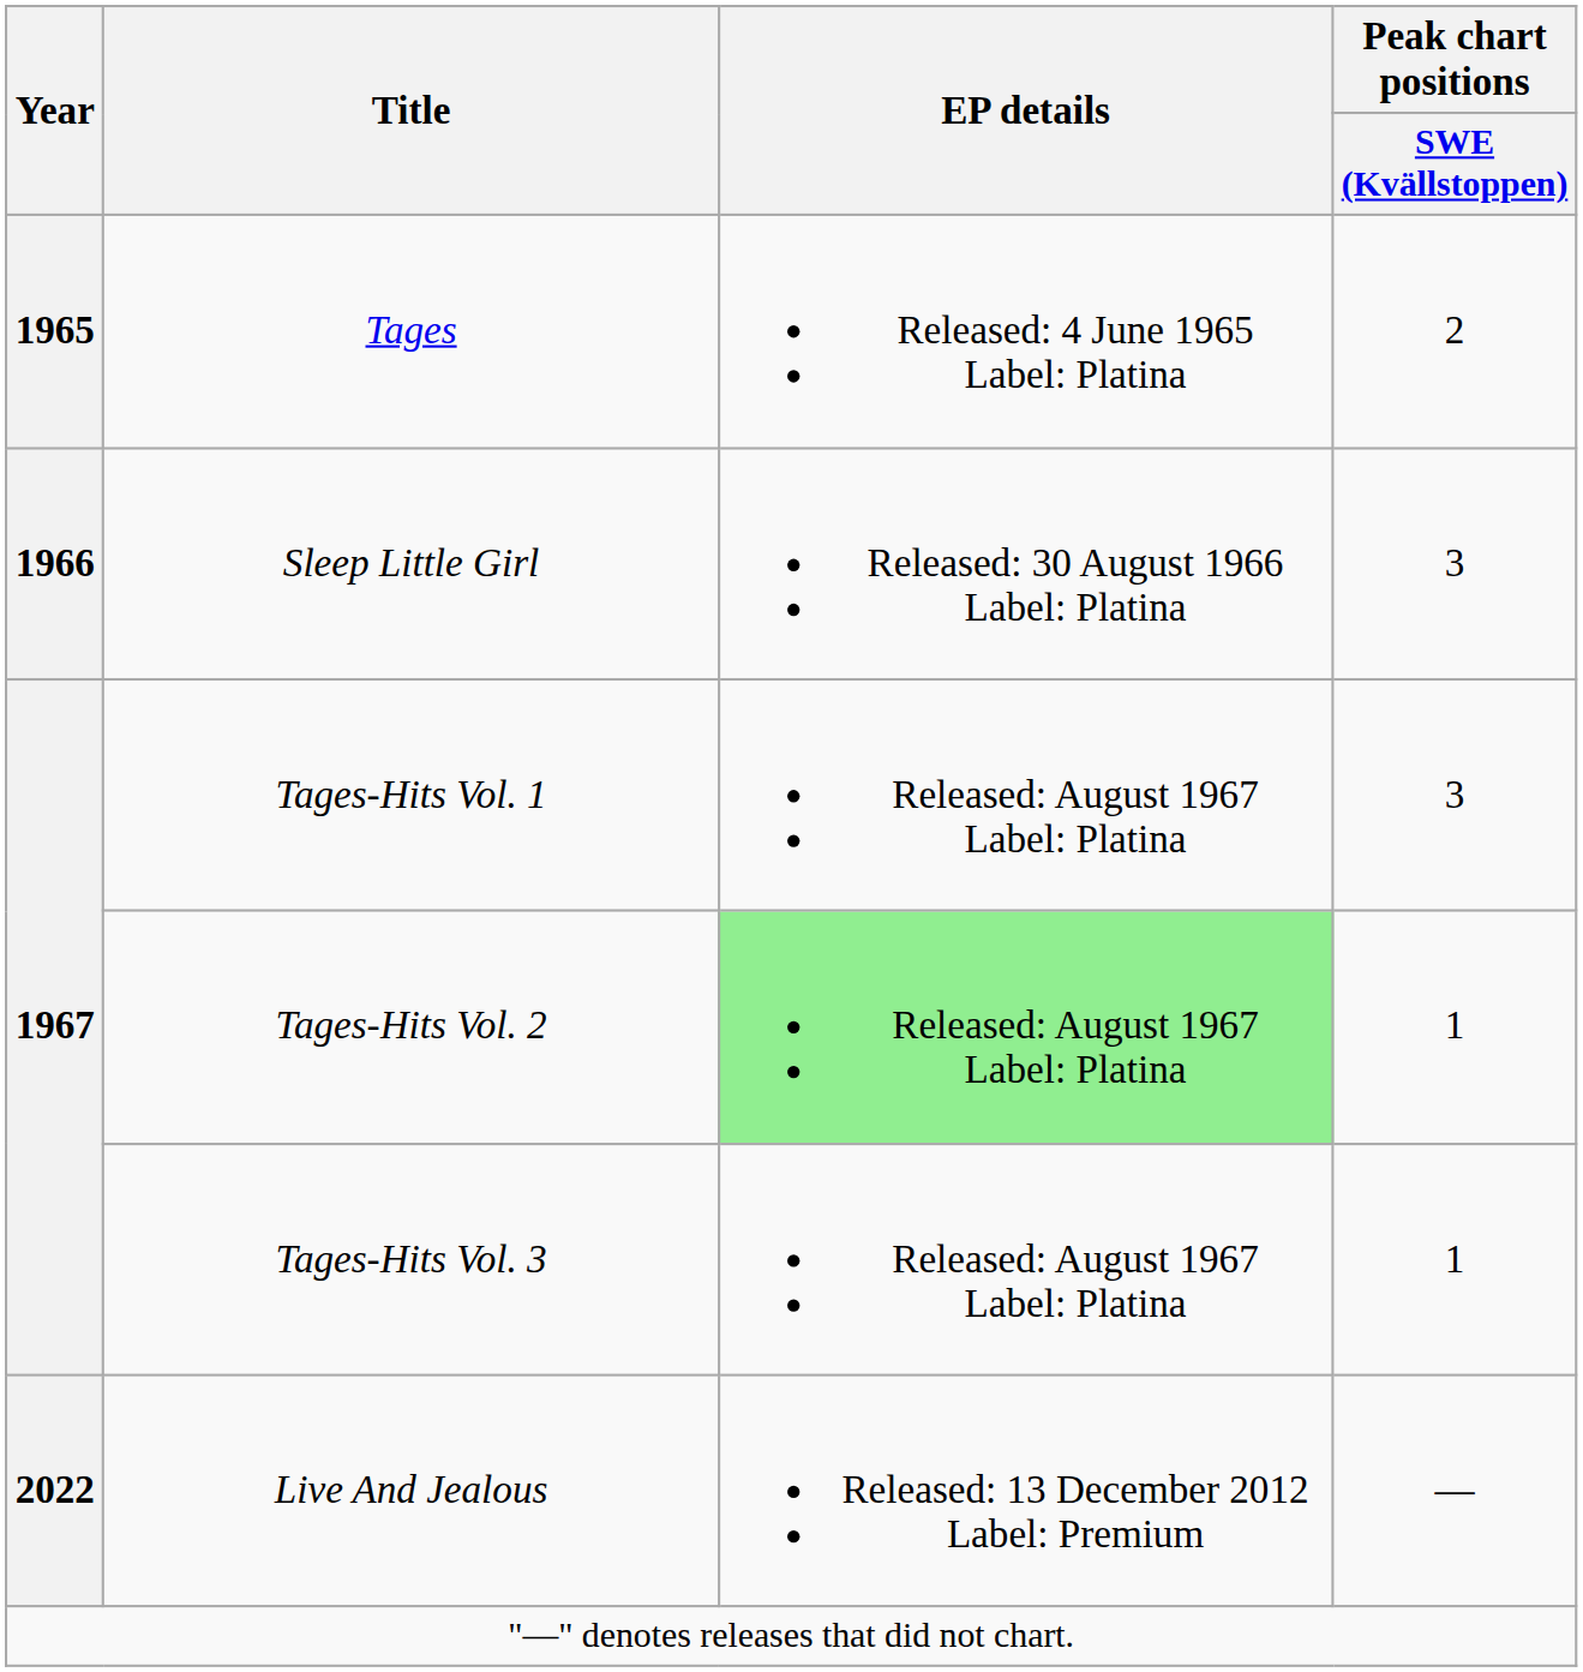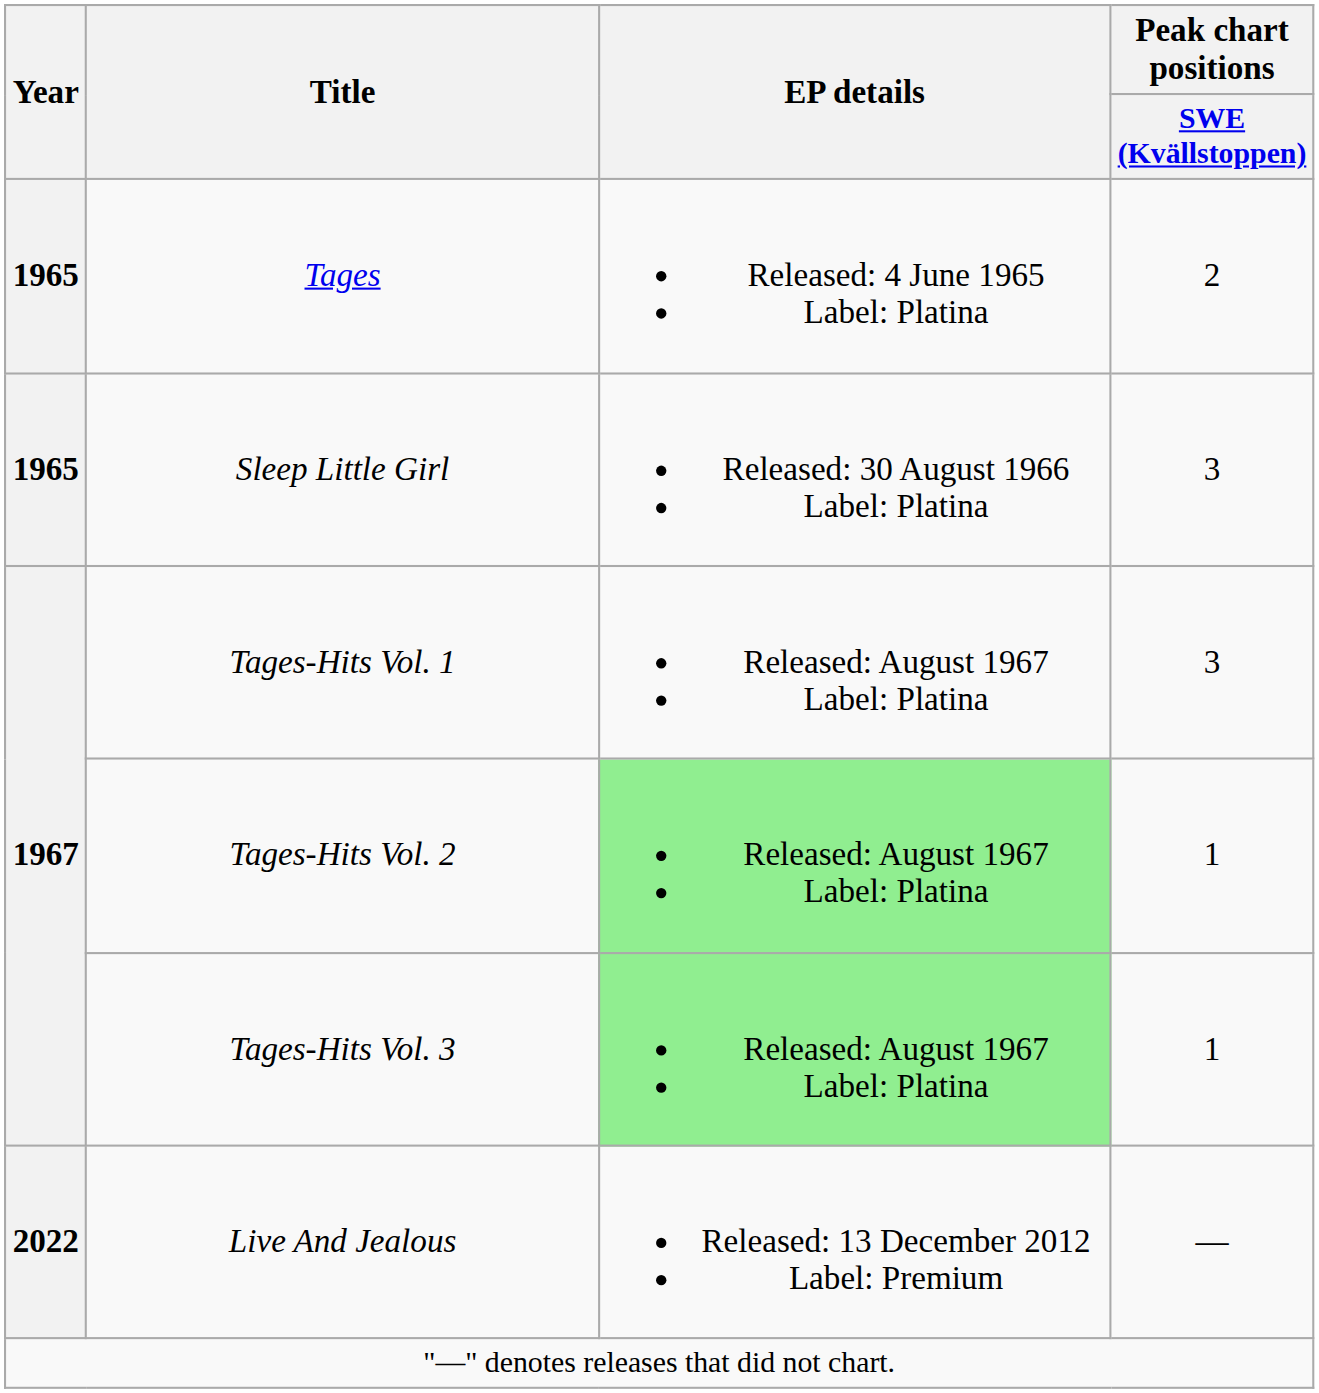 <table class="wikitable plainrowheaders" style="text-align:center;">
 <tr>
 <th width="30" rowspan="2" scope="col">Year</th>
 <th rowspan="2" scope="col" style="width:15em;">Title</th>
 <th rowspan="2" scope="col" style="width:15em;">EP details</th>
 <th scope="colgroup">Peak chart positions</th>
 </tr>
 <tr>
 <th scope="col" style="width:2em;font-size:90%;"><a href='#'>SWE (Kvällstoppen)</a></th>
 </tr>
 <tr>
 <th scope="rowgroup">1965</th>
 <td><a href='#'><em>Tages</em></a></td>
 <td><br><ul><li>Released: 4 June 1965</li><li>Label: Platina </li></ul></td>
 <td>2</td>
 </tr>
 <tr>
-<th scope="rowgroup">1966</th>
+<th scope="rowgroup">1965</th>
 <td><em>Sleep Little Girl</em></td>
 <td><br><ul><li>Released: 30 August 1966</li><li>Label: Platina </li></ul></td>
 <td>3</td>
 </tr>
 <tr>
 <th rowspan="3" scope="rowgroup">1967</th>
 <td><em>Tages-Hits Vol. 1</em></td>
 <td><br><ul><li>Released: August 1967</li><li>Label: Platina </li></ul></td>
 <td>3</td>
 </tr>
 <tr>
 <td><em>Tages-Hits Vol. 2</em></td>
 <td style="background: lightgreen;"><br><ul><li>Released: August 1967</li><li>Label: Platina </li></ul></td>
 <td>1</td>
 </tr>
 <tr>
 <td><em>Tages-Hits Vol. 3</em></td>
-<td><br><ul><li>Released: August 1967</li><li>Label: Platina </li></ul></td>
+<td style="background: lightgreen;"><br><ul><li>Released: August 1967</li><li>Label: Platina </li></ul></td>
 <td>1</td>
 </tr>
 <tr>
 <th scope="rowgroup">2022</th>
 <td><em>Live And Jealous</em></td>
 <td><br><ul><li>Released: 13 December 2012 </li><li>Label: Premium </li></ul></td>
 <td>—</td>
 </tr>
 <tr>
 <td colspan="4" style="font-size:90%">"—" denotes releases that did not chart.</td>
 </tr>
 </table>
